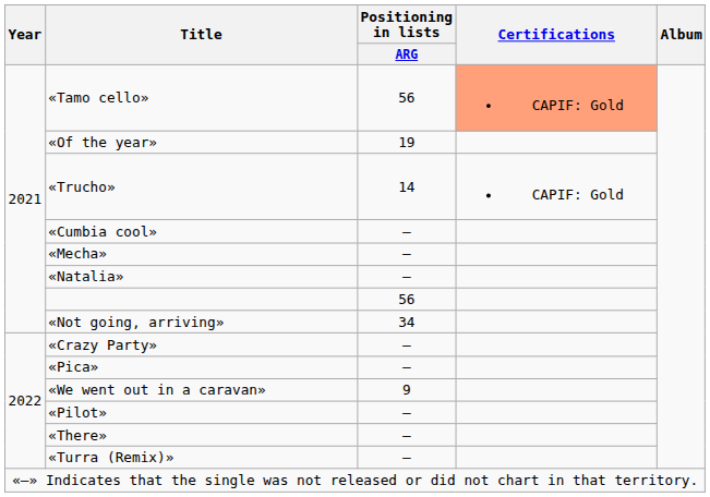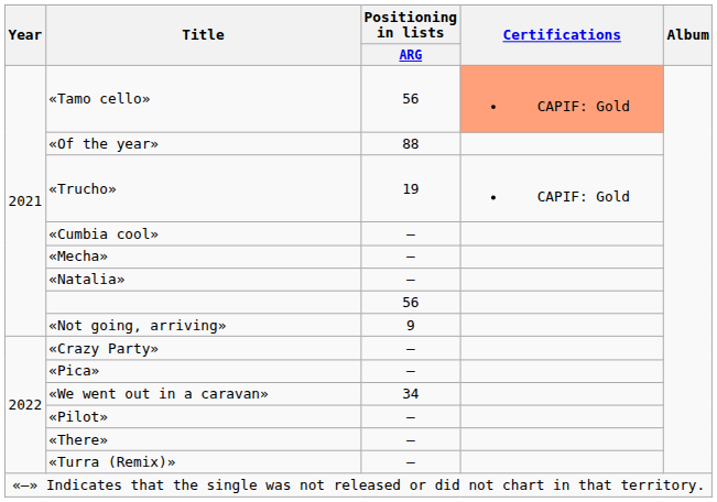 <table class="wikitable plainrowheaders" style="text-align:center;">
 <tr>
 <th rowspan="2" scope="col">Year</th>
 <th rowspan="2" scope="col" style="width:22em;">Title</th>
 <th colspan="1" scope="col">Positioning in lists</th>
 <th rowspan="2" scope="col" style="width:14em;"><a href='#'>Certifications</a></th>
 <th rowspan="2" scope="col">Album</th>
 </tr>
 <tr>
 <th scope="col" style="width:3em;font-size:90%;"><a href='#'>ARG</a></th>
 </tr>
 <tr>
 <td rowspan="8">2021</td>
 <td align="left">«Tamo cello»</td>
 <td>56</td>
 <td style="background: lightsalmon;"><br><ul><li> CAPIF: Gold</li></ul></td>
 </tr>
 <tr>
 <td align="left">«Of the year»<br></td>
-<td>19</td>
+<td>88</td>
 <td></td>
 </tr>
 <tr>
 <td align="left">«Trucho»<br></td>
-<td>14</td>
+<td>19</td>
 <td><br><ul><li> CAPIF: Gold</li></ul></td>
 </tr>
 <tr>
 <td align="left">«Cumbia cool»<br></td>
 <td>—</td>
 <td></td>
 </tr>
 <tr>
 <td align="left">«Mecha»<br></td>
 <td>—</td>
 <td></td>
 </tr>
 <tr>
 <td align="left">«Natalia»<br></td>
 <td>—</td>
 <td></td>
 </tr>
 <tr>
 <td align="left"><br></td>
 <td>56</td>
 <td></td>
 </tr>
 <tr>
 <td align="left">«Not going, arriving»<br></td>
-<td>34</td>
+<td>9</td>
 <td></td>
 </tr>
 <tr>
 <td rowspan="6">2022</td>
 <td align="left">«Crazy Party»<br></td>
 <td>—</td>
 <td></td>
 </tr>
 <tr>
 <td align="left">«Pica»<br></td>
 <td>—</td>
 <td></td>
 </tr>
 <tr>
 <td align="left">«We went out in a caravan»<br></td>
-<td>9</td>
+<td>34</td>
 <td></td>
 </tr>
 <tr>
 <td align="left">«Pilot»<br></td>
 <td>—</td>
 <td></td>
 </tr>
 <tr>
 <td align="left">«There»<br></td>
 <td>—</td>
 <td></td>
 </tr>
 <tr>
 <td align="left">«Turra (Remix)»<br></td>
 <td>—</td>
 <td></td>
 </tr>
 <tr>
 <td colspan="5">«—» Indicates that the single was not released or did not chart in that territory.</td>
 </tr>
 </table>
